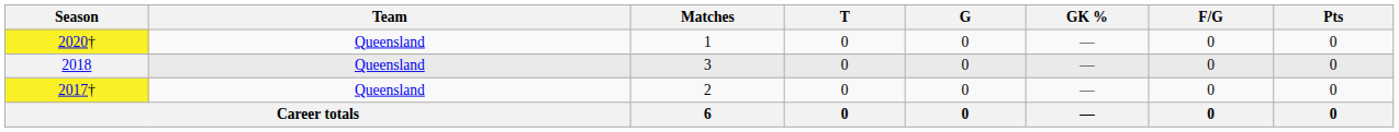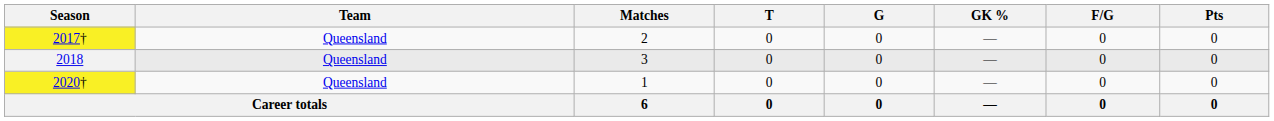 <table class="wikitable sortable"  style="font-size:90%; text-align:center; width:85%;">
 <tr>
 <th width=2%>Season</th>
 <th width=8%>Team</th>
 <th width=2%>Matches</th>
 <th width=2%>T</th>
 <th width=2%>G</th>
 <th width=2%>GK %</th>
 <th width=2%>F/G</th>
 <th width=2%>Pts</th>
 </tr>
 <tr>
-<th scope="row" style="text-align:center;background:#f9f025; font-weight:normal"><a href='#'>2020</a>†</th>
+<th scope="row" style="text-align:center;background:#f9f025; font-weight:normal"><a href='#'>2017</a>†</th>
 <td style="text-align:center;"> <a href='#'>Queensland</a></td>
-<td>1</td>
+<td>2</td>
 <td>0</td>
 <td>0</td>
 <td>—</td>
 <td>0</td>
 <td>0</td>
 </tr>
 <tr style="background:#eaeaea;">
 <th scope="row" style="text-align:center; font-weight:normal"><a href='#'>2018</a></th>
 <td style="text-align:center;"> <a href='#'>Queensland</a></td>
 <td>3</td>
 <td>0</td>
 <td>0</td>
 <td>—</td>
 <td>0</td>
 <td>0</td>
 </tr>
 <tr>
-<th scope="row" style="text-align:center;background:#f9f025; font-weight:normal"><a href='#'>2017</a>†</th>
+<th scope="row" style="text-align:center;background:#f9f025; font-weight:normal"><a href='#'>2020</a>†</th>
 <td style="text-align:center;"> <a href='#'>Queensland</a></td>
-<td>2</td>
+<td>1</td>
 <td>0</td>
 <td>0</td>
 <td>—</td>
 <td>0</td>
 <td>0</td>
 </tr>
 <tr class="sortbottom">
 <th colspan=2>Career totals</th>
 <th>6</th>
 <th>0</th>
 <th>0</th>
 <th>—</th>
 <th>0</th>
 <th>0</th>
 </tr>
 </table>
